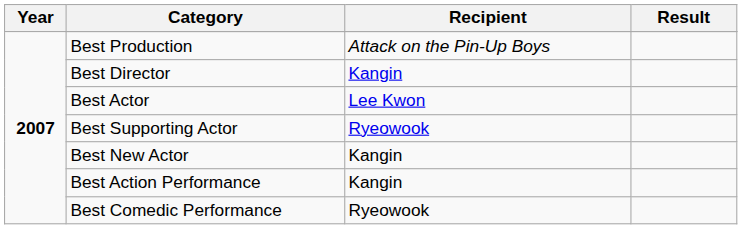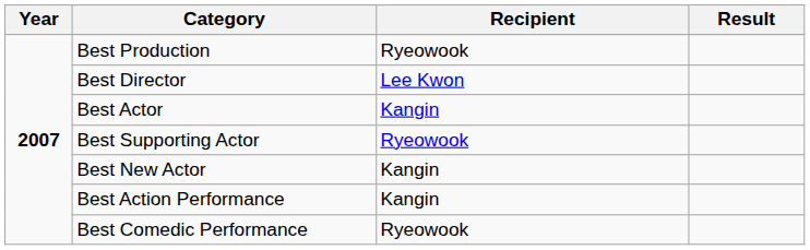 <table class="wikitable">
 <tr>
 <th width="50">Year</th>
 <th width="250">Category</th>
 <th width="258">Recipient</th>
 <th width="90">Result</th>
 </tr>
 <tr>
 <td rowspan="8" align="center"><strong>2007</strong></td>
 </tr>
 <tr>
 <td>Best Production</td>
-<td><em>Attack on the Pin-Up Boys</em></td>
+<td>Ryeowook</td>
 <td></td>
 </tr>
 <tr>
 <td>Best Director</td>
-<td><a href='#'>Kangin</a></td>
+<td><a href='#'>Lee Kwon</a></td>
 <td></td>
 </tr>
 <tr>
 <td>Best Actor</td>
-<td><a href='#'>Lee Kwon</a></td>
+<td><a href='#'>Kangin</a></td>
 <td></td>
 </tr>
 <tr>
 <td>Best Supporting Actor</td>
 <td><a href='#'>Ryeowook</a></td>
 <td></td>
 </tr>
 <tr>
 <td>Best New Actor</td>
 <td>Kangin</td>
 <td></td>
 </tr>
 <tr>
 <td>Best Action Performance</td>
 <td>Kangin</td>
 <td></td>
 </tr>
 <tr>
 <td>Best Comedic Performance</td>
 <td>Ryeowook</td>
 <td></td>
 </tr>
 </table>
